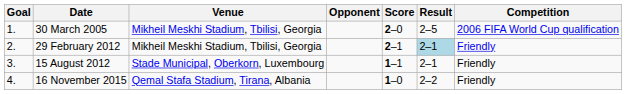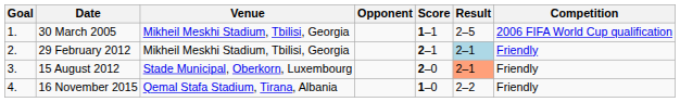 <table class="wikitable plainrowheaders sortable">
 <tr>
 <th>Goal</th>
 <th>Date</th>
 <th>Venue</th>
 <th>Opponent</th>
 <th>Score</th>
 <th>Result</th>
 <th>Competition</th>
 </tr>
 <tr>
 <td>1.</td>
 <td>30 March 2005</td>
 <td><a href='#'>Mikheil Meskhi Stadium</a>, <a href='#'>Tbilisi</a>, Georgia</td>
 <td></td>
-<td><strong>2</strong>–0</td>
+<td><strong>1</strong>–1</td>
 <td>2–5</td>
 <td><a href='#'>2006 FIFA World Cup qualification</a></td>
 </tr>
 <tr>
 <td>2.</td>
 <td>29 February 2012</td>
 <td>Mikheil Meskhi Stadium, Tbilisi, Georgia</td>
 <td></td>
 <td><strong>2</strong>–1</td>
 <td style="background: lightblue;">2–1</td>
 <td><a href='#'>Friendly</a></td>
 </tr>
 <tr>
 <td>3.</td>
 <td>15 August 2012</td>
 <td><a href='#'>Stade Municipal</a>, <a href='#'>Oberkorn</a>, Luxembourg</td>
 <td></td>
-<td><strong>1</strong>–1</td>
-<td>2–1</td>
+<td><strong>2</strong>–0</td>
+<td style="background: lightsalmon;">2–1</td>
 <td>Friendly</td>
 </tr>
 <tr>
 <td>4.</td>
 <td>16 November 2015</td>
 <td><a href='#'>Qemal Stafa Stadium</a>, <a href='#'>Tirana</a>, Albania</td>
 <td></td>
 <td><strong>1</strong>–0</td>
 <td>2–2</td>
 <td>Friendly</td>
 </tr>
 </table>
